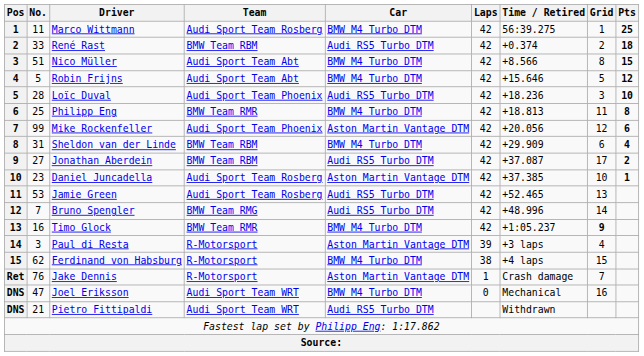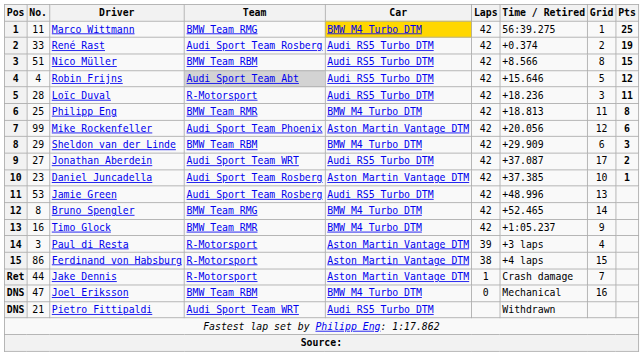 <table class="wikitable" style="font-size:90%;">
 <tr>
 <th>Pos</th>
 <th>No.</th>
 <th>Driver</th>
 <th>Team</th>
 <th>Car</th>
 <th>Laps</th>
 <th>Time / Retired</th>
 <th>Grid</th>
 <th>Pts</th>
 </tr>
 <tr>
 <th>1</th>
 <td align="center">11</td>
 <td> <a href='#'>Marco Wittmann</a></td>
-<td><a href='#'>Audi Sport Team Rosberg</a></td>
-<td><a href='#'>BMW M4 Turbo DTM</a></td>
+<td><a href='#'>BMW Team RMG</a></td>
+<td style="background: gold;"><a href='#'>BMW M4 Turbo DTM</a></td>
 <td align="center">42</td>
 <td>56:39.275</td>
 <td align="center">1</td>
 <td align="center"><strong>25</strong></td>
 </tr>
 <tr>
 <th>2</th>
 <td align="center">33</td>
 <td> <a href='#'>René Rast</a></td>
-<td><a href='#'>BMW Team RBM</a></td>
+<td><a href='#'>Audi Sport Team Rosberg</a></td>
 <td><a href='#'>Audi RS5 Turbo DTM</a></td>
 <td align="center">42</td>
 <td>+0.374</td>
 <td align="center">2</td>
-<td align="center"><strong>18</strong></td>
+<td align="center"><strong>19</strong></td>
 </tr>
 <tr>
 <th>3</th>
 <td align="center">51</td>
 <td> <a href='#'>Nico Müller</a></td>
-<td><a href='#'>Audi Sport Team Abt</a></td>
-<td><a href='#'>BMW M4 Turbo DTM</a></td>
+<td><a href='#'>BMW Team RBM</a></td>
+<td><a href='#'>Audi RS5 Turbo DTM</a></td>
 <td align="center">42</td>
 <td>+8.566</td>
 <td align="center">8</td>
 <td align="center"><strong>15</strong></td>
 </tr>
 <tr>
 <th>4</th>
-<td align="center">5</td>
+<td align="center">4</td>
 <td> <a href='#'>Robin Frijns</a></td>
-<td><a href='#'>Audi Sport Team Abt</a></td>
-<td><a href='#'>BMW M4 Turbo DTM</a></td>
+<td style="background: lightgrey;"><a href='#'>Audi Sport Team Abt</a></td>
+<td><a href='#'>Audi RS5 Turbo DTM</a></td>
 <td align="center">42</td>
 <td>+15.646</td>
 <td align="center">5</td>
 <td align="center"><strong>12</strong></td>
 </tr>
 <tr>
 <th>5</th>
 <td align="center">28</td>
 <td> <a href='#'>Loïc Duval</a></td>
-<td><a href='#'>Audi Sport Team Phoenix</a></td>
+<td><a href='#'>R-Motorsport</a></td>
 <td><a href='#'>Audi RS5 Turbo DTM</a></td>
 <td align="center">42</td>
 <td>+18.236</td>
 <td align="center">3</td>
-<td align="center"><strong>10</strong></td>
+<td align="center"><strong>11</strong></td>
 </tr>
 <tr>
 <th>6</th>
 <td align="center">25</td>
 <td> <a href='#'>Philipp Eng</a></td>
 <td><a href='#'>BMW Team RMR</a></td>
 <td><a href='#'>BMW M4 Turbo DTM</a></td>
 <td align="center">42</td>
 <td>+18.813</td>
 <td align="center">11</td>
 <td align="center"><strong>8</strong></td>
 </tr>
 <tr>
 <th>7</th>
 <td align="center">99</td>
 <td> <a href='#'>Mike Rockenfeller</a></td>
 <td><a href='#'>Audi Sport Team Phoenix</a></td>
 <td><a href='#'>Aston Martin Vantage DTM</a></td>
 <td align="center">42</td>
 <td>+20.056</td>
 <td align="center">12</td>
 <td align="center"><strong>6</strong></td>
 </tr>
 <tr>
 <th>8</th>
-<td align="center">31</td>
+<td align="center">29</td>
 <td> <a href='#'>Sheldon van der Linde</a></td>
 <td><a href='#'>BMW Team RBM</a></td>
 <td><a href='#'>BMW M4 Turbo DTM</a></td>
 <td align="center">42</td>
 <td>+29.909</td>
 <td align="center">6</td>
-<td align="center"><strong>4</strong></td>
+<td align="center"><strong>3</strong></td>
 </tr>
 <tr>
 <th>9</th>
 <td align="center">27</td>
 <td> <a href='#'>Jonathan Aberdein</a></td>
-<td><a href='#'>BMW Team RBM</a></td>
+<td><a href='#'>Audi Sport Team WRT</a></td>
 <td><a href='#'>Audi RS5 Turbo DTM</a></td>
 <td align="center">42</td>
 <td>+37.087</td>
 <td align="center">17</td>
 <td align="center"><strong>2</strong></td>
 </tr>
 <tr>
 <th>10</th>
 <td align="center">23</td>
 <td> <a href='#'>Daniel Juncadella</a></td>
 <td><a href='#'>Audi Sport Team Rosberg</a></td>
 <td><a href='#'>Aston Martin Vantage DTM</a></td>
 <td align="center">42</td>
 <td>+37.385</td>
 <td align="center">10</td>
 <td align="center"><strong>1</strong></td>
 </tr>
 <tr>
 <th>11</th>
 <td align="center">53</td>
 <td> <a href='#'>Jamie Green</a></td>
 <td><a href='#'>Audi Sport Team Rosberg</a></td>
 <td><a href='#'>Audi RS5 Turbo DTM</a></td>
 <td align="center">42</td>
-<td>+52.465</td>
+<td>+48.996</td>
 <td align="center">13</td>
 <td align="center"></td>
 </tr>
 <tr>
 <th>12</th>
-<td align="center">7</td>
+<td align="center">8</td>
 <td> <a href='#'>Bruno Spengler</a></td>
 <td><a href='#'>BMW Team RMG</a></td>
-<td><a href='#'>Audi RS5 Turbo DTM</a></td>
+<td><a href='#'>BMW M4 Turbo DTM</a></td>
 <td align="center">42</td>
-<td>+48.996</td>
+<td>+52.465</td>
 <td align="center">14</td>
 <td align="center"></td>
 </tr>
 <tr>
 <th>13</th>
 <td align="center">16</td>
 <td> <a href='#'>Timo Glock</a></td>
 <td><a href='#'>BMW Team RMR</a></td>
 <td><a href='#'>BMW M4 Turbo DTM</a></td>
 <td align="center">42</td>
 <td>+1:05.237</td>
-<td align="center"><strong>9</strong></td>
+<td align="center">9</td>
 <td align="center"></td>
 </tr>
 <tr>
 <th>14</th>
 <td align="center">3</td>
 <td> <a href='#'>Paul di Resta</a></td>
 <td><a href='#'>R-Motorsport</a></td>
 <td><a href='#'>Aston Martin Vantage DTM</a></td>
 <td align="center">39</td>
 <td>+3 laps</td>
 <td align="center">4</td>
 <td align="center"></td>
 </tr>
 <tr>
 <th>15</th>
-<td align="center">62</td>
+<td align="center">86</td>
 <td> <a href='#'>Ferdinand von Habsburg</a></td>
 <td><a href='#'>R-Motorsport</a></td>
-<td><a href='#'>BMW M4 Turbo DTM</a></td>
+<td><a href='#'>Aston Martin Vantage DTM</a></td>
 <td align="center">38</td>
 <td>+4 laps</td>
 <td align="center">15</td>
 <td align="center"></td>
 </tr>
 <tr>
 <th>Ret</th>
-<td align="center">76</td>
+<td align="center">44</td>
 <td> <a href='#'>Jake Dennis</a></td>
 <td><a href='#'>R-Motorsport</a></td>
 <td><a href='#'>Aston Martin Vantage DTM</a></td>
 <td align="center">1</td>
 <td>Crash damage</td>
 <td align="center">7</td>
 <td align="center"></td>
 </tr>
 <tr>
 <th>DNS</th>
 <td align="center">47</td>
 <td> <a href='#'>Joel Eriksson</a></td>
-<td><a href='#'>Audi Sport Team WRT</a></td>
+<td><a href='#'>BMW Team RBM</a></td>
 <td><a href='#'>BMW M4 Turbo DTM</a></td>
 <td align="center">0</td>
 <td>Mechanical</td>
 <td align="center">16</td>
 <td align="center"></td>
 </tr>
 <tr>
 <th>DNS</th>
 <td align="center">21</td>
 <td> <a href='#'>Pietro Fittipaldi</a></td>
 <td><a href='#'>Audi Sport Team WRT</a></td>
 <td><a href='#'>Audi RS5 Turbo DTM</a></td>
 <td align="center"></td>
 <td>Withdrawn</td>
 <td align="center"></td>
 <td align="center"></td>
 </tr>
 <tr>
 <td colspan=9 align=center><em>Fastest lap set by <a href='#'>Philipp Eng</a>: 1:17.862</em></td>
 </tr>
 <tr>
 <th colspan=9>Source:</th>
 </tr>
 </table>
